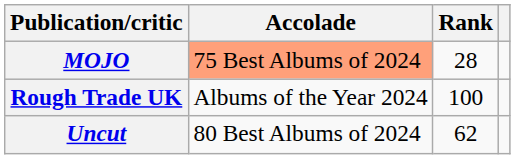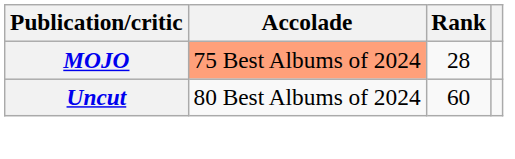 <table class="wikitable sortable plainrowheaders">
 <tr>
 <th scope="col">Publication/critic</th>
 <th scope="col">Accolade</th>
 <th scope="col">Rank</th>
 <th scope="col" class="unsortable"></th>
 </tr>
 <tr>
 <th scope="row"><em><a href='#'>MOJO</a></em></th>
 <td style="background: lightsalmon;">75 Best Albums of 2024</td>
 <td style="text-align: center;">28</td>
 <td style="text-align: center;"></td>
 </tr>
 <tr>
-<th scope="row"><a href='#'>Rough Trade UK</a></th>
-<td>Albums of the Year 2024</td>
-<td style="text-align: center;">100</td>
-<td style="text-align: center;"></td>
-</tr>
-<tr>
 <th scope="row"><em><a href='#'>Uncut</a></em></th>
 <td>80 Best Albums of 2024</td>
-<td style="text-align: center;">62</td>
+<td style="text-align: center;">60</td>
 <td style="text-align: center;"></td>
 </tr>
 </table>
